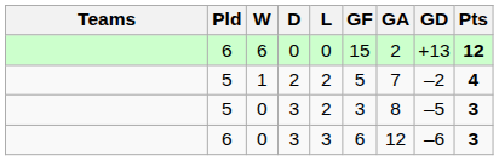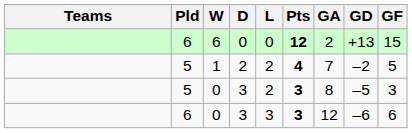 <table class="wikitable" style="text-align: center;">
 <tr>
 <th width=165>Teams</th>
 <th width=20>Pld</th>
 <th width=20>W</th>
 <th width=20>D</th>
 <th width=20>L</th>
-<th width=20>GF</th>
+<th width=20>Pts</th>
 <th width=20>GA</th>
 <th width=20>GD</th>
-<th width=20>Pts</th>
+<th width=20>GF</th>
 </tr>
 <tr align=center style="background:#ccffcc;">
 <td style="text-align:left;"></td>
 <td>6</td>
 <td>6</td>
 <td>0</td>
 <td>0</td>
-<td>15</td>
+<td><strong>12</strong></td>
 <td>2</td>
 <td>+13</td>
-<td><strong>12</strong></td>
+<td>15</td>
 </tr>
 <tr align=center>
 <td style="text-align:left;"></td>
 <td>5</td>
 <td>1</td>
 <td>2</td>
 <td>2</td>
-<td>5</td>
+<td><strong>4</strong></td>
 <td>7</td>
 <td>–2</td>
-<td><strong>4</strong></td>
+<td>5</td>
 </tr>
 <tr align=center>
 <td style="text-align:left;"></td>
 <td>5</td>
 <td>0</td>
 <td>3</td>
 <td>2</td>
-<td>3</td>
+<td><strong>3</strong></td>
 <td>8</td>
 <td>–5</td>
-<td><strong>3</strong></td>
+<td>3</td>
 </tr>
 <tr align=center>
 <td style="text-align:left;"></td>
 <td>6</td>
 <td>0</td>
 <td>3</td>
 <td>3</td>
-<td>6</td>
+<td><strong>3</strong></td>
 <td>12</td>
 <td>–6</td>
-<td><strong>3</strong></td>
+<td>6</td>
 </tr>
 </table>
